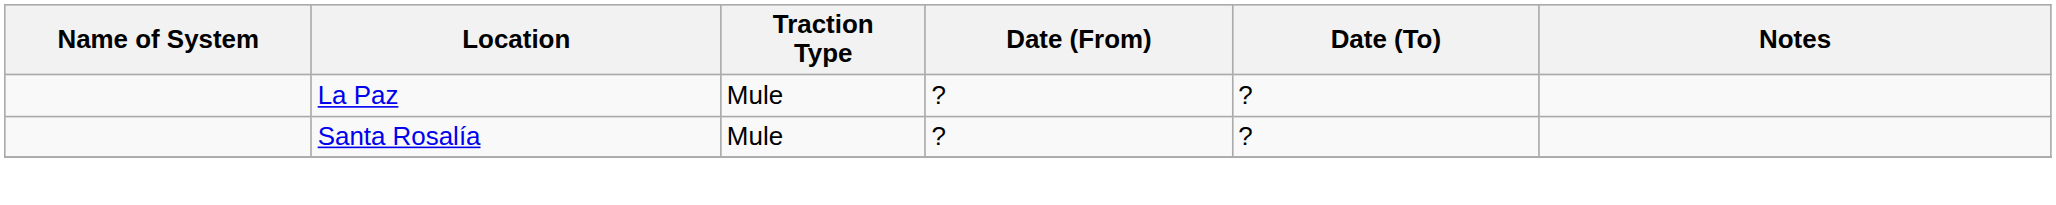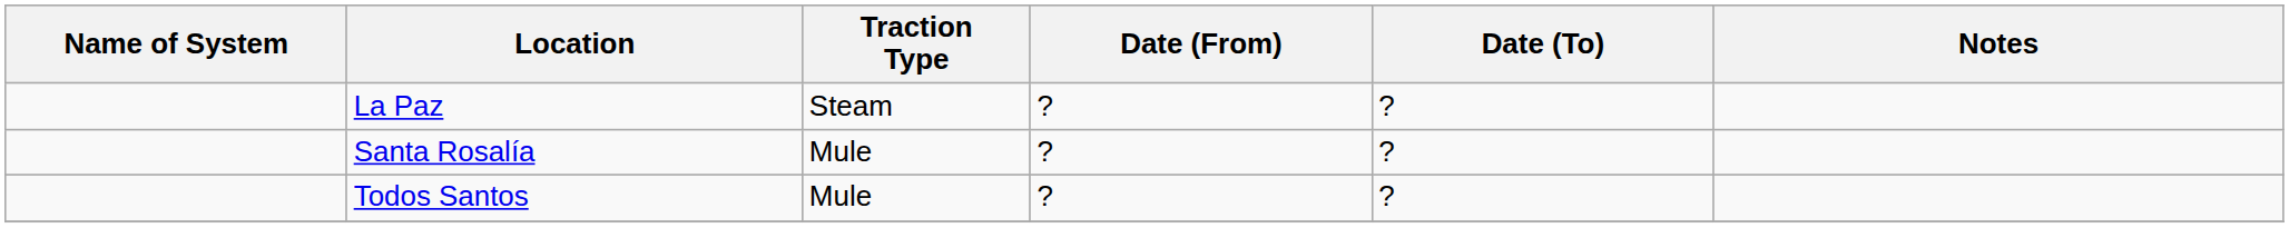 <table class="wikitable" width=100%>
 <tr>
 <th width=15%>Name of System</th>
 <th width=20%>Location</th>
 <th width=10%>Traction<br>Type</th>
 <th width=15%>Date (From)</th>
 <th width=15%>Date (To)</th>
 <th width=25%>Notes</th>
 </tr>
 <tr>
 <td> </td>
 <td><a href='#'>La Paz</a></td>
-<td>Mule</td>
+<td>Steam</td>
 <td>?</td>
 <td>?</td>
 <td> </td>
 </tr>
 <tr>
 <td> </td>
 <td><a href='#'>Santa Rosalía</a></td>
 <td>Mule</td>
 <td>?</td>
 <td>?</td>
 <td> </td>
 </tr>
 <tr>
+<td> </td>
+<td><a href='#'>Todos Santos</a></td>
+<td>Mule</td>
+<td>?</td>
+<td>?</td>
+<td> </td>
+</tr>
+<tr>
 </tr>
 </table>
